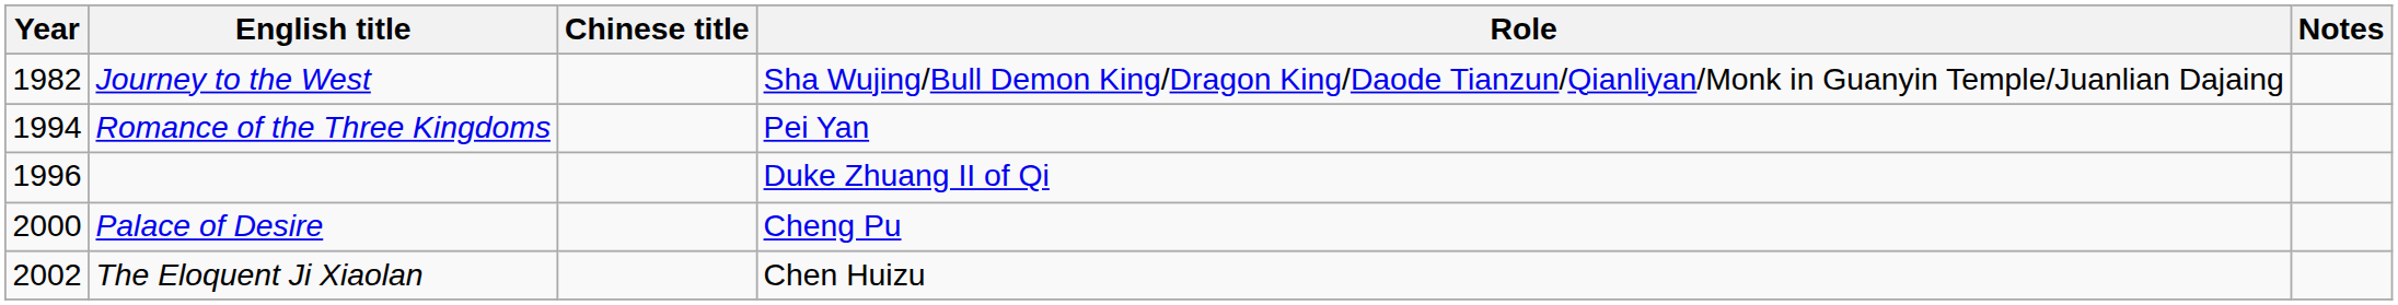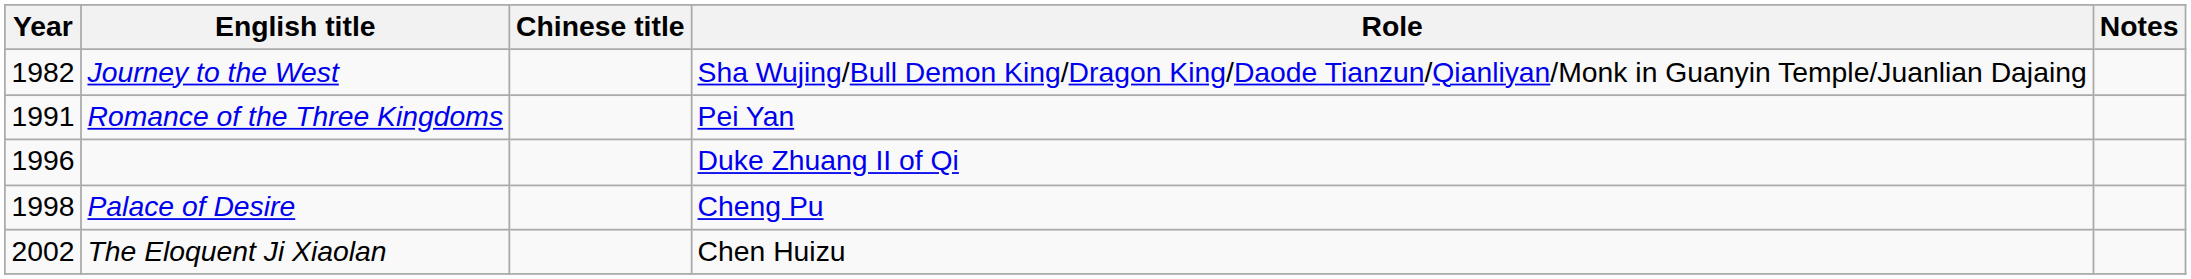 <table class="wikitable">
 <tr>
 <th>Year</th>
 <th>English title</th>
 <th>Chinese title</th>
 <th>Role</th>
 <th>Notes</th>
 </tr>
 <tr>
 <td>1982</td>
 <td><em><a href='#'>Journey to the West</a></em></td>
 <td></td>
 <td><a href='#'>Sha Wujing</a>/<a href='#'>Bull Demon King</a>/<a href='#'>Dragon King</a>/<a href='#'>Daode Tianzun</a>/<a href='#'>Qianliyan</a>/Monk in Guanyin Temple/Juanlian Dajaing</td>
 <td></td>
 </tr>
 <tr>
-<td>1994</td>
+<td>1991</td>
 <td><em><a href='#'>Romance of the Three Kingdoms</a></em></td>
 <td></td>
 <td><a href='#'>Pei Yan</a></td>
 <td></td>
 </tr>
 <tr>
 <td>1996</td>
 <td></td>
 <td></td>
 <td><a href='#'>Duke Zhuang II of Qi</a></td>
 <td></td>
 </tr>
 <tr>
-<td>2000</td>
+<td>1998</td>
 <td><em><a href='#'>Palace of Desire</a></em></td>
 <td></td>
 <td><a href='#'>Cheng Pu</a></td>
 <td></td>
 </tr>
 <tr>
 <td>2002</td>
 <td><em>The Eloquent Ji Xiaolan</em></td>
 <td></td>
 <td>Chen Huizu</td>
 <td></td>
 </tr>
 </table>
